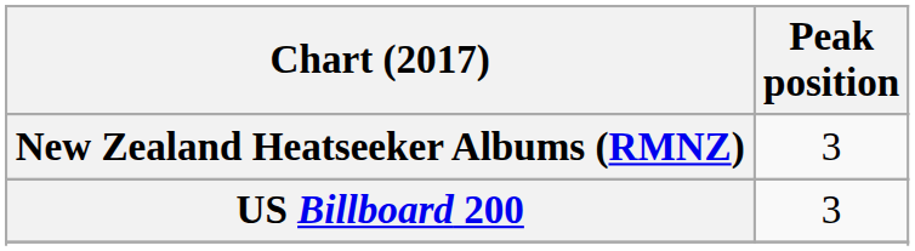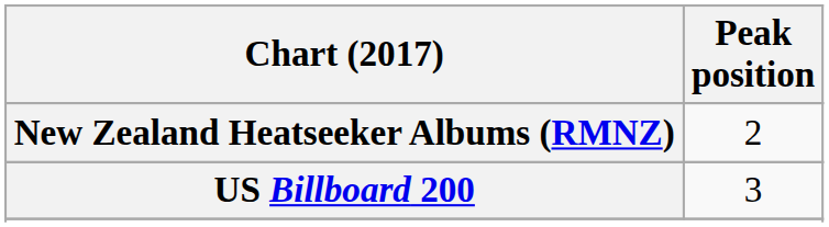 <table class="wikitable sortable plainrowheaders" style="text-align:center">
 <tr>
 <th scope="col">Chart (2017)</th>
 <th scope="col">Peak<br> position</th>
 </tr>
 <tr>
 </tr>
 <tr>
 </tr>
 <tr>
 </tr>
 <tr>
 <th scope="row">New Zealand Heatseeker Albums (<a href='#'>RMNZ</a>)</th>
-<td>3</td>
+<td>2</td>
 </tr>
 <tr>
 </tr>
 <tr>
 </tr>
 <tr>
 </tr>
 <tr>
 <th scope="row">US <a href='#'><em>Billboard</em> 200</a></th>
 <td>3</td>
 </tr>
 <tr>
 </tr>
 <tr>
 </tr>
 </table>
